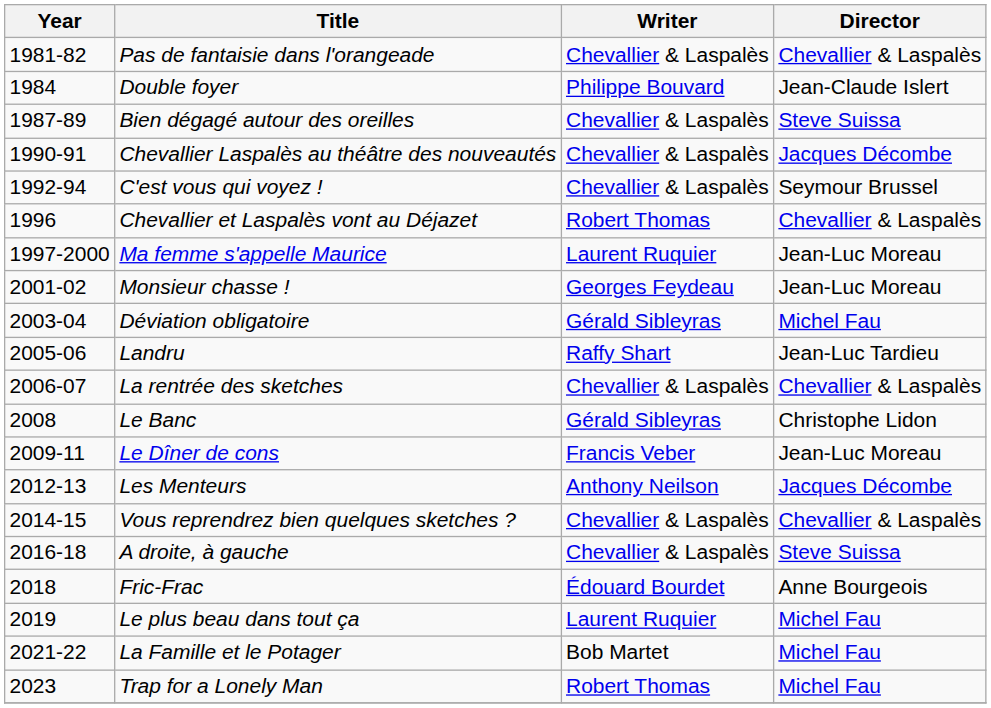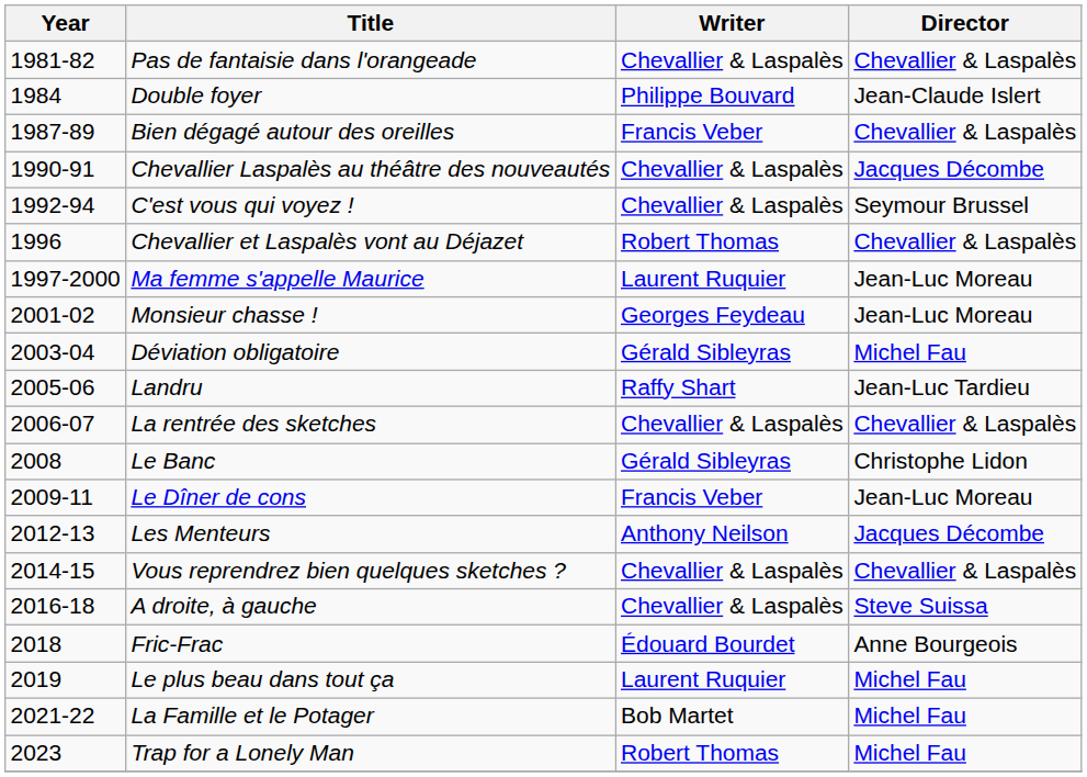 <table class="wikitable sortable">
 <tr>
 <th>Year</th>
 <th>Title</th>
 <th>Writer</th>
 <th>Director</th>
 </tr>
 <tr>
 <td>1981-82</td>
 <td><em>Pas de fantaisie dans l'orangeade</em></td>
 <td><a href='#'>Chevallier</a> & Laspalès</td>
 <td><a href='#'>Chevallier</a> & Laspalès</td>
 </tr>
 <tr>
 <td>1984</td>
 <td><em>Double foyer</em></td>
 <td><a href='#'>Philippe Bouvard</a></td>
 <td>Jean-Claude Islert</td>
 </tr>
 <tr>
 <td>1987-89</td>
 <td><em>Bien dégagé autour des oreilles</em></td>
+<td><a href='#'>Francis Veber</a></td>
 <td><a href='#'>Chevallier</a> & Laspalès</td>
-<td><a href='#'>Steve Suissa</a></td>
 </tr>
 <tr>
 <td>1990-91</td>
 <td><em>Chevallier Laspalès au théâtre des nouveautés</em></td>
 <td><a href='#'>Chevallier</a> & Laspalès</td>
 <td><a href='#'>Jacques Décombe</a></td>
 </tr>
 <tr>
 <td>1992-94</td>
 <td><em>C'est vous qui voyez !</em></td>
 <td><a href='#'>Chevallier</a> & Laspalès</td>
 <td>Seymour Brussel</td>
 </tr>
 <tr>
 <td>1996</td>
 <td><em>Chevallier et Laspalès vont au Déjazet</em></td>
 <td><a href='#'>Robert Thomas</a></td>
 <td><a href='#'>Chevallier</a> & Laspalès</td>
 </tr>
 <tr>
 <td>1997-2000</td>
 <td><em><a href='#'>Ma femme s'appelle Maurice</a></em></td>
 <td><a href='#'>Laurent Ruquier</a></td>
 <td>Jean-Luc Moreau</td>
 </tr>
 <tr>
 <td>2001-02</td>
 <td><em>Monsieur chasse !</em></td>
 <td><a href='#'>Georges Feydeau</a></td>
 <td>Jean-Luc Moreau</td>
 </tr>
 <tr>
 <td>2003-04</td>
 <td><em>Déviation obligatoire</em></td>
 <td><a href='#'>Gérald Sibleyras</a></td>
 <td><a href='#'>Michel Fau</a></td>
 </tr>
 <tr>
 <td>2005-06</td>
 <td><em>Landru</em></td>
 <td><a href='#'>Raffy Shart</a></td>
 <td>Jean-Luc Tardieu</td>
 </tr>
 <tr>
 <td>2006-07</td>
 <td><em>La rentrée des sketches</em></td>
 <td><a href='#'>Chevallier</a> & Laspalès</td>
 <td><a href='#'>Chevallier</a> & Laspalès</td>
 </tr>
 <tr>
 <td>2008</td>
 <td><em>Le Banc</em></td>
 <td><a href='#'>Gérald Sibleyras</a></td>
 <td>Christophe Lidon</td>
 </tr>
 <tr>
 <td>2009-11</td>
 <td><em><a href='#'>Le Dîner de cons</a></em></td>
 <td><a href='#'>Francis Veber</a></td>
 <td>Jean-Luc Moreau</td>
 </tr>
 <tr>
 <td>2012-13</td>
 <td><em>Les Menteurs</em></td>
 <td><a href='#'>Anthony Neilson</a></td>
 <td><a href='#'>Jacques Décombe</a></td>
 </tr>
 <tr>
 <td>2014-15</td>
 <td><em>Vous reprendrez bien quelques sketches ?</em></td>
 <td><a href='#'>Chevallier</a> & Laspalès</td>
 <td><a href='#'>Chevallier</a> & Laspalès</td>
 </tr>
 <tr>
 <td>2016-18</td>
 <td><em>A droite, à gauche</em></td>
 <td><a href='#'>Chevallier</a> & Laspalès</td>
 <td><a href='#'>Steve Suissa</a></td>
 </tr>
 <tr>
 <td>2018</td>
 <td><em>Fric-Frac</em></td>
 <td><a href='#'>Édouard Bourdet</a></td>
 <td>Anne Bourgeois</td>
 </tr>
 <tr>
 <td>2019</td>
 <td><em>Le plus beau dans tout ça</em></td>
 <td><a href='#'>Laurent Ruquier</a></td>
 <td><a href='#'>Michel Fau</a></td>
 </tr>
 <tr>
 <td>2021-22</td>
 <td><em>La Famille et le Potager</em></td>
 <td>Bob Martet</td>
 <td><a href='#'>Michel Fau</a></td>
 </tr>
 <tr>
 <td>2023</td>
 <td><em>Trap for a Lonely Man</em></td>
 <td><a href='#'>Robert Thomas</a></td>
 <td><a href='#'>Michel Fau</a></td>
 </tr>
 <tr>
 </tr>
 </table>
